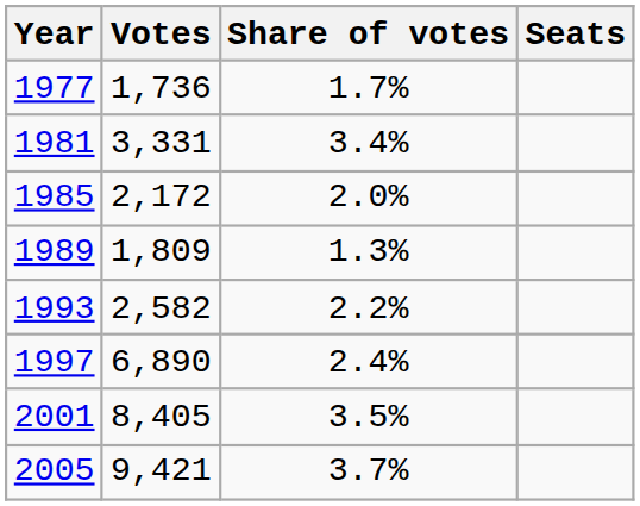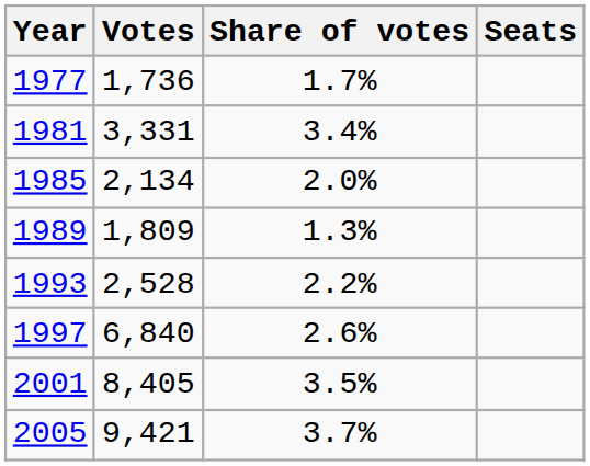 <table class="wikitable" style="text-align:center">
 <tr>
 <th>Year</th>
 <th>Votes</th>
 <th>Share of votes</th>
 <th>Seats</th>
 </tr>
 <tr>
 <td><a href='#'>1977</a></td>
 <td>1,736</td>
 <td>1.7%</td>
 <td></td>
 </tr>
 <tr>
 <td><a href='#'>1981</a></td>
 <td>3,331</td>
 <td>3.4%</td>
 <td></td>
 </tr>
 <tr>
 <td><a href='#'>1985</a></td>
-<td>2,172</td>
+<td>2,134</td>
 <td>2.0%</td>
 <td></td>
 </tr>
 <tr>
 <td><a href='#'>1989</a></td>
 <td>1,809</td>
 <td>1.3%</td>
 <td></td>
 </tr>
 <tr>
 <td><a href='#'>1993</a></td>
-<td>2,582</td>
+<td>2,528</td>
 <td>2.2%</td>
 <td></td>
 </tr>
 <tr>
 <td><a href='#'>1997</a></td>
-<td>6,890</td>
-<td>2.4%</td>
+<td>6,840</td>
+<td>2.6%</td>
 <td></td>
 </tr>
 <tr>
 <td><a href='#'>2001</a></td>
 <td>8,405</td>
 <td>3.5%</td>
 <td></td>
 </tr>
 <tr>
 <td><a href='#'>2005</a></td>
 <td>9,421</td>
 <td>3.7%</td>
 <td></td>
 </tr>
 </table>
